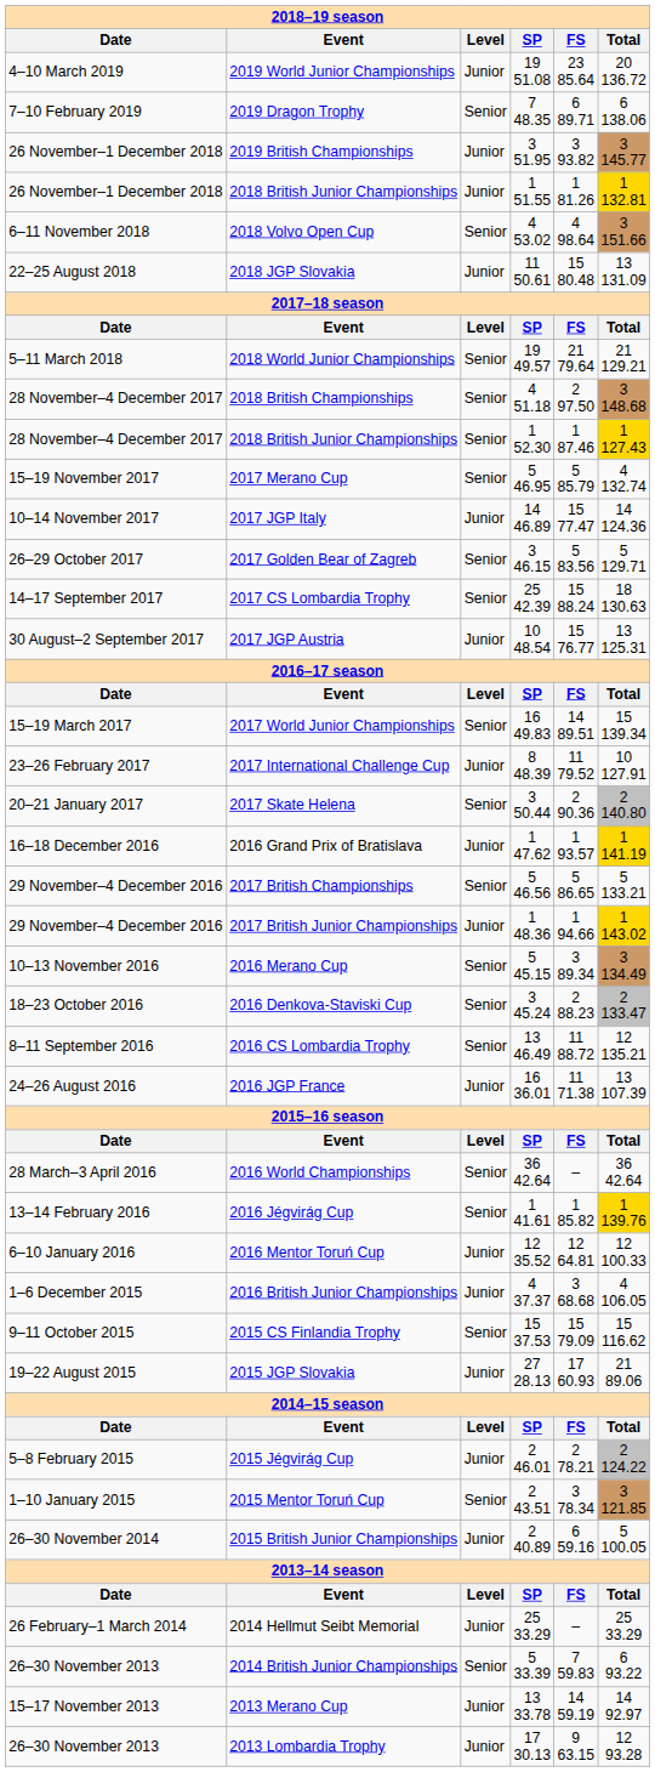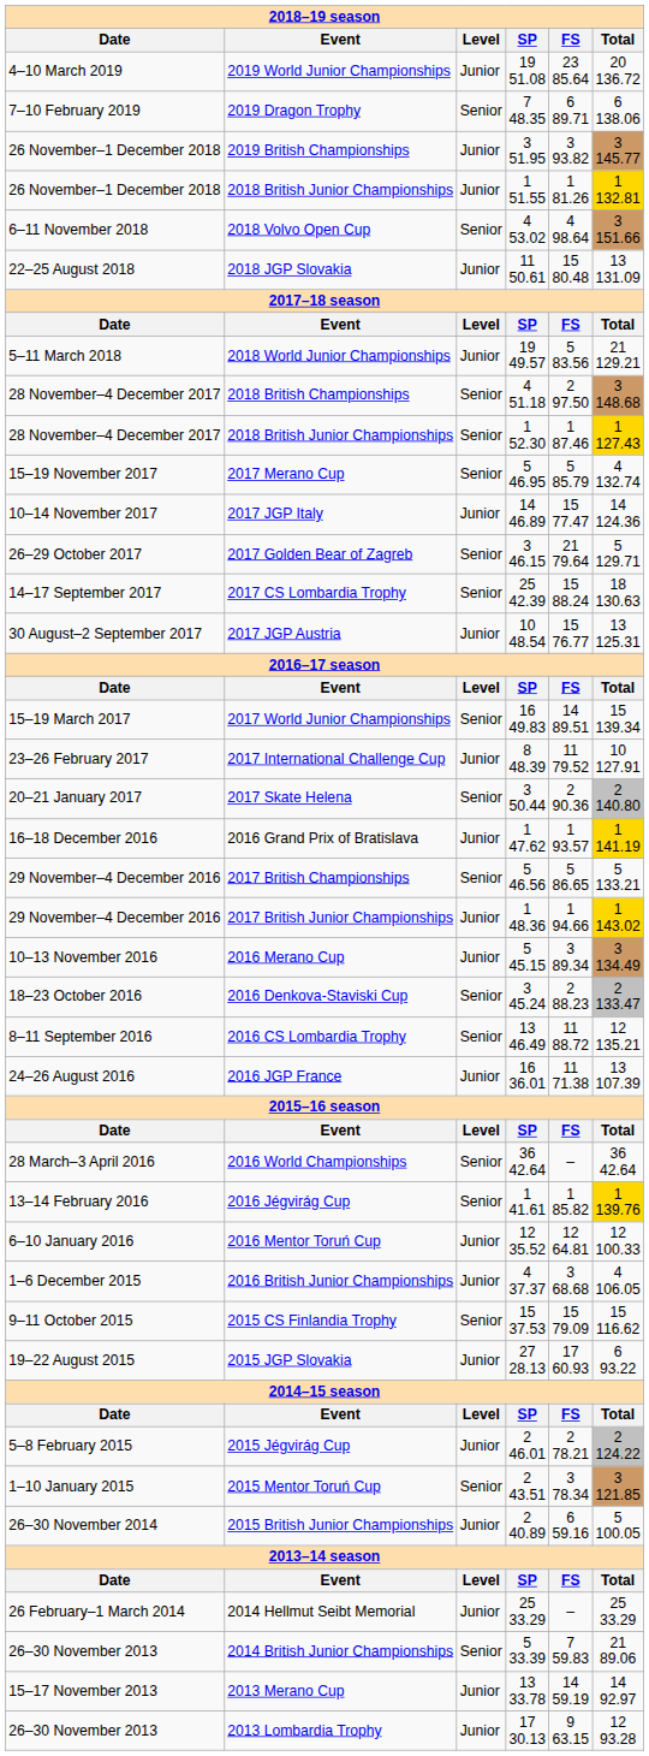 <table class="wikitable">
 <tr>
 <th colspan="6" style="background:#ffdead;"><a href='#'>2018–19 season</a></th>
 </tr>
 <tr>
 <th>Date</th>
 <th>Event</th>
 <th>Level</th>
 <th><a href='#'>SP</a></th>
 <th><a href='#'>FS</a></th>
 <th>Total</th>
 </tr>
 <tr>
 <td>4–10 March 2019</td>
 <td><a href='#'>2019 World Junior Championships</a></td>
 <td>Junior</td>
 <td align=center>19 <br> 51.08</td>
 <td align=center>23 <br> 85.64</td>
 <td align=center>20 <br> 136.72</td>
 </tr>
 <tr>
 <td>7–10 February 2019</td>
 <td><a href='#'>2019 Dragon Trophy</a></td>
 <td>Senior</td>
 <td align=center>7 <br> 48.35</td>
 <td align=center>6 <br> 89.71</td>
 <td align=center>6 <br> 138.06</td>
 </tr>
 <tr>
 <td>26 November–1 December 2018</td>
 <td><a href='#'>2019 British Championships</a></td>
 <td>Junior</td>
 <td align=center>3 <br> 51.95</td>
 <td align=center>3 <br> 93.82</td>
 <td align=center bgcolor=cc9966>3 <br> 145.77</td>
 </tr>
 <tr>
 <td>26 November–1 December 2018</td>
 <td><a href='#'>2018 British Junior Championships</a></td>
 <td>Junior</td>
 <td align=center>1 <br> 51.55</td>
 <td align=center>1 <br> 81.26</td>
 <td align=center bgcolor=gold>1 <br> 132.81</td>
 </tr>
 <tr>
 <td>6–11 November 2018</td>
 <td><a href='#'>2018 Volvo Open Cup</a></td>
 <td>Senior</td>
 <td align=center>4 <br> 53.02</td>
 <td align=center>4 <br> 98.64</td>
 <td align=center bgcolor=cc9966>3 <br> 151.66</td>
 </tr>
 <tr>
 <td>22–25 August 2018</td>
 <td><a href='#'>2018 JGP Slovakia</a></td>
 <td>Junior</td>
 <td align=center>11 <br> 50.61</td>
 <td align=center>15 <br> 80.48</td>
 <td align=center>13 <br> 131.09</td>
 </tr>
 <tr>
 <th colspan="6" style="background:#ffdead;"><a href='#'>2017–18 season</a></th>
 </tr>
 <tr>
 <th>Date</th>
 <th>Event</th>
 <th>Level</th>
 <th><a href='#'>SP</a></th>
 <th><a href='#'>FS</a></th>
 <th>Total</th>
 </tr>
 <tr>
 <td>5–11 March 2018</td>
 <td><a href='#'>2018 World Junior Championships</a></td>
-<td>Senior</td>
+<td>Junior</td>
 <td align=center>19 <br> 49.57</td>
-<td align=center>21 <br> 79.64</td>
+<td align=center>5 <br> 83.56</td>
 <td align=center>21 <br> 129.21</td>
 </tr>
 <tr>
 <td>28 November–4 December 2017</td>
 <td><a href='#'>2018 British Championships</a></td>
 <td>Senior</td>
 <td align=center>4 <br> 51.18</td>
 <td align=center>2 <br> 97.50</td>
 <td align=center bgcolor=cc9966>3 <br> 148.68</td>
 </tr>
 <tr>
 <td>28 November–4 December 2017</td>
 <td><a href='#'>2018 British Junior Championships</a></td>
 <td>Senior</td>
 <td align=center>1 <br> 52.30</td>
 <td align=center>1 <br> 87.46</td>
 <td align=center bgcolor=gold>1 <br> 127.43</td>
 </tr>
 <tr>
 <td>15–19 November 2017</td>
 <td><a href='#'>2017 Merano Cup</a></td>
 <td>Senior</td>
 <td align=center>5 <br> 46.95</td>
 <td align=center>5 <br> 85.79</td>
 <td align=center>4 <br> 132.74</td>
 </tr>
 <tr>
 <td>10–14 November 2017</td>
 <td><a href='#'>2017 JGP Italy</a></td>
 <td>Junior</td>
 <td align=center>14 <br> 46.89</td>
 <td align=center>15 <br> 77.47</td>
 <td align=center>14 <br> 124.36</td>
 </tr>
 <tr>
 <td>26–29 October 2017</td>
 <td><a href='#'>2017 Golden Bear of Zagreb</a></td>
 <td>Senior</td>
 <td align=center>3 <br> 46.15</td>
-<td align=center>5 <br> 83.56</td>
+<td align=center>21 <br> 79.64</td>
 <td align=center>5 <br> 129.71</td>
 </tr>
 <tr>
 <td>14–17 September 2017</td>
 <td><a href='#'>2017 CS Lombardia Trophy</a></td>
 <td>Senior</td>
 <td align=center>25 <br> 42.39</td>
 <td align=center>15 <br> 88.24</td>
 <td align=center>18 <br> 130.63</td>
 </tr>
 <tr>
 <td>30 August–2 September 2017</td>
 <td><a href='#'>2017 JGP Austria</a></td>
 <td>Junior</td>
 <td align=center>10 <br> 48.54</td>
 <td align=center>15 <br> 76.77</td>
 <td align=center>13 <br> 125.31</td>
 </tr>
 <tr>
 <th colspan="6" style="background:#ffdead;"><a href='#'>2016–17 season</a></th>
 </tr>
 <tr>
 <th>Date</th>
 <th>Event</th>
 <th>Level</th>
 <th><a href='#'>SP</a></th>
 <th><a href='#'>FS</a></th>
 <th>Total</th>
 </tr>
 <tr>
 <td>15–19 March 2017</td>
 <td><a href='#'>2017 World Junior Championships</a></td>
 <td>Senior</td>
 <td align=center>16 <br> 49.83</td>
 <td align=center>14 <br> 89.51</td>
 <td align=center>15 <br> 139.34</td>
 </tr>
 <tr>
 <td>23–26 February 2017</td>
 <td><a href='#'>2017 International Challenge Cup</a></td>
 <td>Junior</td>
 <td align=center>8 <br> 48.39</td>
 <td align=center>11 <br> 79.52</td>
 <td align=center>10 <br> 127.91</td>
 </tr>
 <tr>
 <td>20–21 January 2017</td>
 <td><a href='#'>2017 Skate Helena</a></td>
 <td>Senior</td>
 <td align=center>3 <br> 50.44</td>
 <td align=center>2 <br> 90.36</td>
 <td align=center bgcolor=silver>2 <br> 140.80</td>
 </tr>
 <tr>
 <td>16–18 December 2016</td>
 <td>2016 Grand Prix of Bratislava</td>
 <td>Junior</td>
 <td align=center>1 <br> 47.62</td>
 <td align=center>1 <br> 93.57</td>
 <td align=center bgcolor=gold>1 <br> 141.19</td>
 </tr>
 <tr>
 <td>29 November–4 December 2016</td>
 <td><a href='#'>2017 British Championships</a></td>
 <td>Senior</td>
 <td align=center>5 <br> 46.56</td>
 <td align=center>5 <br> 86.65</td>
 <td align=center>5 <br> 133.21</td>
 </tr>
 <tr>
 <td>29 November–4 December 2016</td>
 <td><a href='#'>2017 British Junior Championships</a></td>
 <td>Junior</td>
 <td align=center>1 <br> 48.36</td>
 <td align=center>1 <br> 94.66</td>
 <td align=center bgcolor=gold>1 <br> 143.02</td>
 </tr>
 <tr>
 <td>10–13 November 2016</td>
 <td><a href='#'>2016 Merano Cup</a></td>
-<td>Senior</td>
+<td>Junior</td>
 <td align=center>5 <br> 45.15</td>
 <td align=center>3 <br> 89.34</td>
 <td align=center bgcolor=cc9966>3 <br> 134.49</td>
 </tr>
 <tr>
 <td>18–23 October 2016</td>
 <td><a href='#'>2016 Denkova-Staviski Cup</a></td>
 <td>Senior</td>
 <td align=center>3 <br> 45.24</td>
 <td align=center>2 <br> 88.23</td>
 <td align=center bgcolor=silver>2 <br> 133.47</td>
 </tr>
 <tr>
 <td>8–11 September 2016</td>
 <td><a href='#'>2016 CS Lombardia Trophy</a></td>
 <td>Senior</td>
 <td align=center>13 <br> 46.49</td>
 <td align=center>11 <br> 88.72</td>
 <td align=center>12 <br> 135.21</td>
 </tr>
 <tr>
 <td>24–26 August 2016</td>
 <td><a href='#'>2016 JGP France</a></td>
 <td>Junior</td>
 <td align=center>16 <br> 36.01</td>
 <td align=center>11 <br> 71.38</td>
 <td align=center>13 <br> 107.39</td>
 </tr>
 <tr>
 <th colspan="6" style="background:#ffdead;"><a href='#'>2015–16 season</a></th>
 </tr>
 <tr>
 <th>Date</th>
 <th>Event</th>
 <th>Level</th>
 <th><a href='#'>SP</a></th>
 <th><a href='#'>FS</a></th>
 <th>Total</th>
 </tr>
 <tr>
 <td>28 March–3 April 2016</td>
 <td><a href='#'>2016 World Championships</a></td>
 <td>Senior</td>
 <td align=center>36 <br> 42.64</td>
 <td align=center>–</td>
 <td align=center>36 <br> 42.64</td>
 </tr>
 <tr>
 <td>13–14 February 2016</td>
 <td><a href='#'>2016 Jégvirág Cup</a></td>
 <td>Senior</td>
 <td align=center>1 <br> 41.61</td>
 <td align=center>1 <br> 85.82</td>
 <td align=center bgcolor=gold>1 <br> 139.76</td>
 </tr>
 <tr>
 <td>6–10 January 2016</td>
 <td><a href='#'>2016 Mentor Toruń Cup</a></td>
 <td>Junior</td>
 <td align=center>12 <br> 35.52</td>
 <td align=center>12 <br> 64.81</td>
 <td align=center>12 <br> 100.33</td>
 </tr>
 <tr>
 <td>1–6 December 2015</td>
 <td><a href='#'>2016 British Junior Championships</a></td>
 <td>Junior</td>
 <td align=center>4 <br> 37.37</td>
 <td align=center>3 <br> 68.68</td>
 <td align=center>4 <br> 106.05</td>
 </tr>
 <tr>
 <td>9–11 October 2015</td>
 <td><a href='#'>2015 CS Finlandia Trophy</a></td>
 <td>Senior</td>
 <td align=center>15 <br> 37.53</td>
 <td align=center>15 <br> 79.09</td>
 <td align=center>15 <br> 116.62</td>
 </tr>
 <tr>
 <td>19–22 August 2015</td>
 <td><a href='#'>2015 JGP Slovakia</a></td>
 <td>Junior</td>
 <td align=center>27 <br> 28.13</td>
 <td align=center>17 <br> 60.93</td>
-<td align=center>21 <br> 89.06</td>
+<td align=center>6 <br> 93.22</td>
 </tr>
 <tr>
 <th colspan="6" style="background:#ffdead;"><a href='#'>2014–15 season</a></th>
 </tr>
 <tr>
 <th>Date</th>
 <th>Event</th>
 <th>Level</th>
 <th><a href='#'>SP</a></th>
 <th><a href='#'>FS</a></th>
 <th>Total</th>
 </tr>
 <tr>
 <td>5–8 February 2015</td>
 <td><a href='#'>2015 Jégvirág Cup</a></td>
 <td>Junior</td>
 <td align=center>2 <br> 46.01</td>
 <td align=center>2 <br> 78.21</td>
 <td align=center bgcolor=silver>2 <br> 124.22</td>
 </tr>
 <tr>
 <td>1–10 January 2015</td>
 <td><a href='#'>2015 Mentor Toruń Cup</a></td>
 <td>Senior</td>
 <td align=center>2 <br> 43.51</td>
 <td align=center>3 <br> 78.34</td>
 <td align=center bgcolor=cc9966>3 <br> 121.85</td>
 </tr>
 <tr>
 <td>26–30 November 2014</td>
 <td><a href='#'>2015 British Junior Championships</a></td>
 <td>Junior</td>
 <td align=center>2 <br> 40.89</td>
 <td align=center>6 <br> 59.16</td>
 <td align=center>5 <br> 100.05</td>
 </tr>
 <tr>
 <th colspan="6" style="background:#ffdead;"><a href='#'>2013–14 season</a></th>
 </tr>
 <tr>
 <th>Date</th>
 <th>Event</th>
 <th>Level</th>
 <th><a href='#'>SP</a></th>
 <th><a href='#'>FS</a></th>
 <th>Total</th>
 </tr>
 <tr>
 <td>26 February–1 March 2014</td>
 <td>2014 Hellmut Seibt Memorial</td>
 <td>Junior</td>
 <td align=center>25 <br> 33.29</td>
 <td align=center>–</td>
 <td align=center>25 <br> 33.29</td>
 </tr>
 <tr>
 <td>26–30 November 2013</td>
 <td><a href='#'>2014 British Junior Championships</a></td>
 <td>Senior</td>
 <td align=center>5 <br> 33.39</td>
 <td align=center>7 <br> 59.83</td>
-<td align=center>6 <br> 93.22</td>
+<td align=center>21 <br> 89.06</td>
 </tr>
 <tr>
 <td>15–17 November 2013</td>
 <td><a href='#'>2013 Merano Cup</a></td>
 <td>Junior</td>
 <td align=center>13 <br> 33.78</td>
 <td align=center>14 <br> 59.19</td>
 <td align=center>14 <br> 92.97</td>
 </tr>
 <tr>
 <td>26–30 November 2013</td>
 <td><a href='#'>2013 Lombardia Trophy</a></td>
 <td>Junior</td>
 <td align=center>17 <br> 30.13</td>
 <td align=center>9 <br> 63.15</td>
 <td align=center>12 <br> 93.28</td>
 </tr>
 </table>
